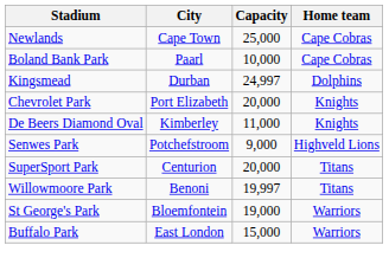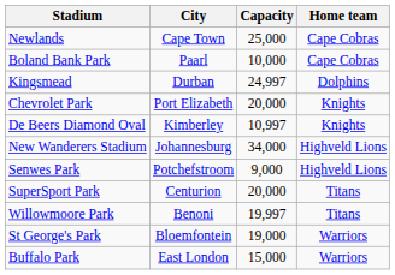 <table class="wikitable sortable" style="text-align:center;">
 <tr>
 <th>Stadium</th>
 <th>City</th>
 <th>Capacity</th>
 <th>Home team</th>
 </tr>
 <tr>
 <td style="text-align:left;"><a href='#'>Newlands</a></td>
 <td><a href='#'>Cape Town</a></td>
 <td>25,000</td>
 <td><a href='#'>Cape Cobras</a></td>
 </tr>
 <tr>
 <td style="text-align:left;"><a href='#'>Boland Bank Park</a></td>
 <td><a href='#'>Paarl</a></td>
 <td>10,000</td>
 <td><a href='#'>Cape Cobras</a></td>
 </tr>
 <tr>
 <td style="text-align:left;"><a href='#'>Kingsmead</a></td>
 <td><a href='#'>Durban</a></td>
 <td>24,997</td>
 <td><a href='#'>Dolphins</a></td>
 </tr>
 <tr>
 <td style="text-align:left;"><a href='#'>Chevrolet Park</a></td>
 <td><a href='#'>Port Elizabeth</a></td>
 <td>20,000</td>
 <td><a href='#'>Knights</a></td>
 </tr>
 <tr>
 <td style="text-align:left;"><a href='#'>De Beers Diamond Oval</a></td>
 <td><a href='#'>Kimberley</a></td>
-<td>11,000</td>
+<td>10,997</td>
 <td><a href='#'>Knights</a></td>
+</tr>
+<tr>
+<td style="text-align:left;"><a href='#'>New Wanderers Stadium</a></td>
+<td><a href='#'>Johannesburg</a></td>
+<td>34,000</td>
+<td><a href='#'>Highveld Lions</a></td>
 </tr>
 <tr>
 <td style="text-align:left;"><a href='#'>Senwes Park</a></td>
 <td><a href='#'>Potchefstroom</a></td>
 <td>9,000</td>
 <td><a href='#'>Highveld Lions</a></td>
 </tr>
 <tr>
 <td style="text-align:left;"><a href='#'>SuperSport Park</a></td>
 <td><a href='#'>Centurion</a></td>
 <td>20,000</td>
 <td><a href='#'>Titans</a></td>
 </tr>
 <tr>
 <td style="text-align:left;"><a href='#'>Willowmoore Park</a></td>
 <td><a href='#'>Benoni</a></td>
 <td>19,997</td>
 <td><a href='#'>Titans</a></td>
 </tr>
 <tr>
 <td style="text-align:left;"><a href='#'>St George's Park</a></td>
 <td><a href='#'>Bloemfontein</a></td>
 <td>19,000</td>
 <td><a href='#'>Warriors</a></td>
 </tr>
 <tr>
 <td style="text-align:left;"><a href='#'>Buffalo Park</a></td>
 <td><a href='#'>East London</a></td>
 <td>15,000</td>
 <td><a href='#'>Warriors</a></td>
 </tr>
 </table>
